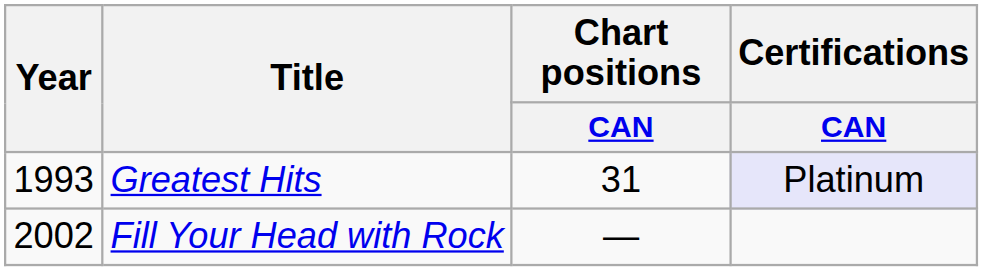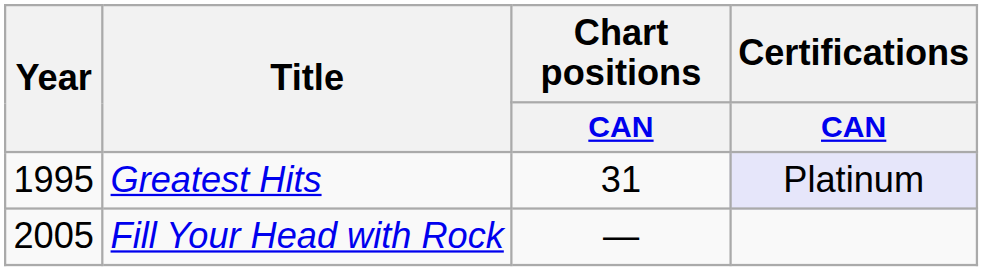 <table class="wikitable">
 <tr>
 <th rowspan="2">Year</th>
 <th rowspan="2">Title</th>
 <th colspan="1">Chart positions</th>
 <th colspan="1">Certifications</th>
 </tr>
 <tr style="font-size: smaller;">
 <th width="90"><a href='#'>CAN</a><br></th>
 <th width="90"><a href='#'>CAN</a><br></th>
 </tr>
 <tr>
-<td>1993</td>
+<td>1995</td>
 <td><em><a href='#'>Greatest Hits</a></em></td>
 <td align="center">31</td>
 <td align="center" style="background: lavender;">Platinum</td>
 </tr>
 <tr>
-<td>2002</td>
+<td>2005</td>
 <td><em><a href='#'>Fill Your Head with Rock</a></em></td>
 <td align="center">—</td>
 <td align="center"></td>
 </tr>
 </table>
